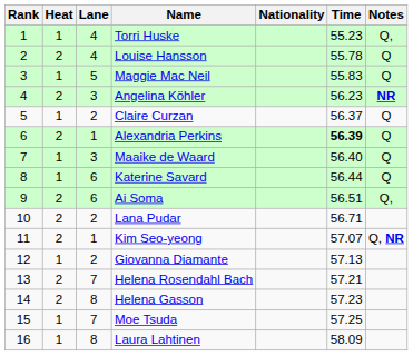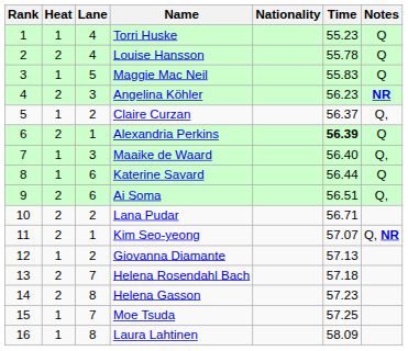 <table class="wikitable sortable" style="text-align:center">
 <tr>
 <th>Rank</th>
 <th>Heat</th>
 <th>Lane</th>
 <th>Name</th>
 <th>Nationality</th>
 <th>Time</th>
 <th>Notes</th>
 </tr>
 <tr bgcolor=ccffcc>
 <td>1</td>
 <td>1</td>
 <td>4</td>
 <td align=left><a href='#'>Torri Huske</a></td>
 <td align=left></td>
 <td>55.23</td>
-<td>Q, </td>
+<td>Q</td>
 </tr>
 <tr bgcolor=ccffcc>
 <td>2</td>
 <td>2</td>
 <td>4</td>
 <td align=left><a href='#'>Louise Hansson</a></td>
 <td align=left></td>
 <td>55.78</td>
 <td>Q</td>
 </tr>
 <tr bgcolor=ccffcc>
 <td>3</td>
 <td>1</td>
 <td>5</td>
 <td align=left><a href='#'>Maggie Mac Neil</a></td>
 <td align=left></td>
 <td>55.83</td>
 <td>Q</td>
 </tr>
 <tr bgcolor=ccffcc>
 <td>4</td>
 <td>2</td>
 <td>3</td>
 <td align=left><a href='#'>Angelina Köhler</a></td>
 <td align=left></td>
 <td>56.23</td>
 <td><strong><a href='#'>NR</a></strong></td>
 </tr>
 <tr>
 <td>5</td>
 <td>1</td>
 <td>2</td>
 <td align=left><a href='#'>Claire Curzan</a></td>
 <td align=left></td>
 <td>56.37</td>
-<td>Q</td>
+<td>Q, </td>
 </tr>
 <tr bgcolor=ccffcc>
 <td>6</td>
 <td>2</td>
 <td>1</td>
 <td align=left><a href='#'>Alexandria Perkins</a></td>
 <td align="left"></td>
 <td><strong>56.39</strong></td>
 <td>Q</td>
 </tr>
 <tr bgcolor=ccffcc>
 <td>7</td>
 <td>1</td>
 <td>3</td>
 <td align=left><a href='#'>Maaike de Waard</a></td>
 <td align=left></td>
 <td>56.40</td>
-<td>Q</td>
+<td>Q, </td>
 </tr>
 <tr bgcolor=ccffcc>
 <td>8</td>
 <td>1</td>
 <td>6</td>
 <td align=left><a href='#'>Katerine Savard</a></td>
 <td align=left></td>
 <td>56.44</td>
 <td>Q</td>
 </tr>
 <tr bgcolor=ccffcc>
 <td>9</td>
 <td>2</td>
 <td>6</td>
 <td align=left><a href='#'>Ai Soma</a></td>
 <td align=left></td>
 <td>56.51</td>
 <td>Q, </td>
 </tr>
 <tr>
 <td>10</td>
 <td>2</td>
 <td>2</td>
 <td align=left><a href='#'>Lana Pudar</a></td>
 <td align=left></td>
 <td>56.71</td>
 <td></td>
 </tr>
 <tr>
 <td>11</td>
 <td>2</td>
 <td>1</td>
 <td align=left><a href='#'>Kim Seo-yeong</a></td>
 <td align=left></td>
 <td>57.07</td>
 <td>Q, <strong><a href='#'>NR</a></strong></td>
 </tr>
 <tr>
 <td>12</td>
 <td>1</td>
 <td>2</td>
 <td align=left><a href='#'>Giovanna Diamante</a></td>
 <td align=left></td>
 <td>57.13</td>
 <td></td>
 </tr>
 <tr>
 <td>13</td>
 <td>2</td>
 <td>7</td>
 <td align=left><a href='#'>Helena Rosendahl Bach</a></td>
 <td align=left></td>
-<td>57.21</td>
+<td>57.18</td>
 <td></td>
 </tr>
 <tr>
 <td>14</td>
 <td>2</td>
 <td>8</td>
 <td align=left><a href='#'>Helena Gasson</a></td>
 <td align=left></td>
 <td>57.23</td>
 <td></td>
 </tr>
 <tr>
 <td>15</td>
 <td>1</td>
 <td>7</td>
 <td align=left><a href='#'>Moe Tsuda</a></td>
 <td align="left"></td>
 <td>57.25</td>
 <td></td>
 </tr>
 <tr>
 <td>16</td>
 <td>1</td>
 <td>8</td>
 <td align=left><a href='#'>Laura Lahtinen</a></td>
 <td align=left></td>
 <td>58.09</td>
 <td></td>
 </tr>
 </table>
